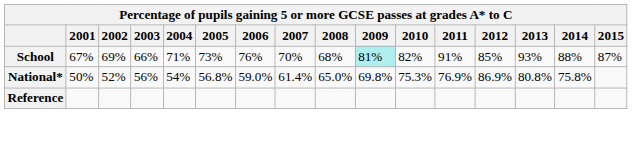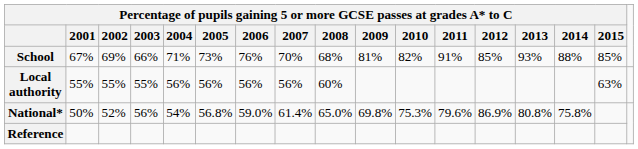 <table class="wikitable">
 <tr>
 <th colspan="16">Percentage of pupils gaining 5 or more GCSE passes at grades A* to C</th>
 </tr>
 <tr>
 <th></th>
 <th>2001</th>
 <th>2002</th>
 <th>2003</th>
 <th>2004</th>
 <th>2005</th>
 <th>2006</th>
 <th>2007</th>
 <th>2008</th>
 <th>2009</th>
 <th>2010</th>
 <th>2011</th>
 <th>2012</th>
 <th>2013</th>
 <th>2014</th>
 <th>2015</th>
 </tr>
 <tr>
 <th>School</th>
 <td>67%</td>
 <td>69%</td>
 <td>66%</td>
 <td>71%</td>
 <td>73%</td>
 <td>76%</td>
 <td>70%</td>
 <td>68%</td>
-<td style="background: paleturquoise;">81%</td>
+<td>81%</td>
 <td>82%</td>
 <td>91%</td>
 <td>85%</td>
 <td>93%</td>
 <td>88%</td>
-<td>87%</td>
+<td>85%</td>
+</tr>
+<tr>
+<th>Local authority</th>
+<td>55%</td>
+<td>55%</td>
+<td>55%</td>
+<td>56%</td>
+<td>56%</td>
+<td>56%</td>
+<td>56%</td>
+<td>60%</td>
+<td></td>
+<td></td>
+<td></td>
+<td></td>
+<td></td>
+<td></td>
+<td>63%</td>
+<td></td>
 </tr>
 <tr>
 <th>National*</th>
 <td>50%</td>
 <td>52%</td>
 <td>56%</td>
 <td>54%</td>
 <td>56.8%</td>
 <td>59.0%</td>
 <td>61.4%</td>
 <td>65.0%</td>
 <td>69.8%</td>
 <td>75.3%</td>
-<td>76.9%</td>
+<td>79.6%</td>
 <td>86.9%</td>
 <td>80.8%</td>
 <td>75.8%</td>
 <td></td>
 </tr>
 <tr>
 <th>Reference</th>
 <td></td>
 <td></td>
 <td></td>
 <td></td>
 <td></td>
 <td></td>
 <td></td>
 <td></td>
 <td></td>
 <td></td>
 <td></td>
 <td></td>
 <td></td>
 <td></td>
 <td></td>
 </tr>
 </table>
